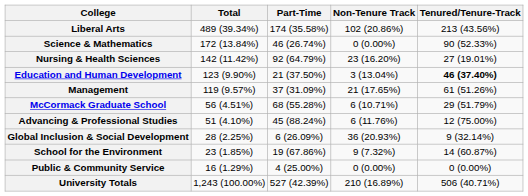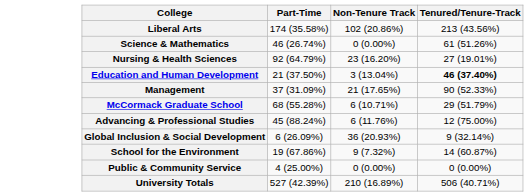 <table style="text-align:center; float:right; margin-left:2em;" class="wikitable">
 <tr>
 <th>College</th>
-<th>Total</th>
 <th>Part-Time</th>
 <th>Non-Tenure Track</th>
 <th>Tenured/Tenure-Track</th>
 </tr>
 <tr>
 <th>Liberal Arts</th>
-<td>489 (39.34%)</td>
 <td>174 (35.58%)</td>
 <td>102 (20.86%)</td>
 <td>213 (43.56%)</td>
 </tr>
 <tr>
 <th>Science & Mathematics</th>
-<td>172 (13.84%)</td>
 <td>46 (26.74%)</td>
 <td>0 (0.00%)</td>
-<td>90 (52.33%)</td>
+<td>61 (51.26%)</td>
 </tr>
 <tr>
 <th>Nursing & Health Sciences</th>
-<td>142 (11.42%)</td>
 <td>92 (64.79%)</td>
 <td>23 (16.20%)</td>
 <td>27 (19.01%)</td>
 </tr>
 <tr>
 <th><a href='#'>Education and Human Development</a></th>
-<td>123 (9.90%)</td>
 <td>21 (37.50%)</td>
 <td>3 (13.04%)</td>
 <td><strong>46 (37.40%)</strong></td>
 </tr>
 <tr>
 <th>Management</th>
-<td>119 (9.57%)</td>
 <td>37 (31.09%)</td>
 <td>21 (17.65%)</td>
-<td>61 (51.26%)</td>
+<td>90 (52.33%)</td>
 </tr>
 <tr>
 <th><a href='#'>McCormack Graduate School</a></th>
-<td>56 (4.51%)</td>
 <td>68 (55.28%)</td>
 <td>6 (10.71%)</td>
 <td>29 (51.79%)</td>
 </tr>
 <tr>
 <th>Advancing & Professional Studies</th>
-<td>51 (4.10%)</td>
 <td>45 (88.24%)</td>
 <td>6 (11.76%)</td>
 <td>12 (75.00%)</td>
 </tr>
 <tr>
 <th>Global Inclusion & Social Development</th>
-<td>28 (2.25%)</td>
 <td>6 (26.09%)</td>
 <td>36 (20.93%)</td>
 <td>9 (32.14%)</td>
 </tr>
 <tr>
 <th>School for the Environment</th>
-<td>23 (1.85%)</td>
 <td>19 (67.86%)</td>
 <td>9 (7.32%)</td>
 <td>14 (60.87%)</td>
 </tr>
 <tr>
 <th>Public & Community Service</th>
-<td>16 (1.29%)</td>
 <td>4 (25.00%)</td>
 <td>0 (0.00%)</td>
 <td>0 (0.00%)</td>
 </tr>
 <tr>
 <th>University Totals</th>
-<td>1,243 (100.00%)</td>
 <td>527 (42.39%)</td>
 <td>210 (16.89%)</td>
 <td>506 (40.71%)</td>
 </tr>
 </table>
